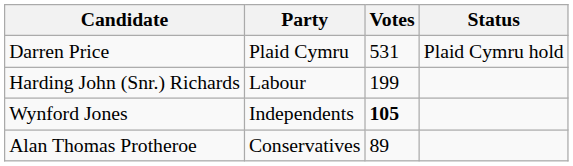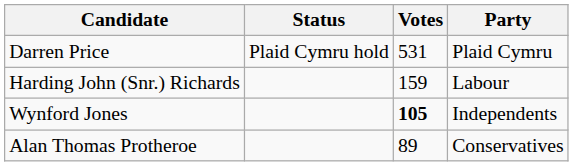 <table class="wikitable sortable">
 <tr>
 <th>Candidate</th>
+<th>Status</th>
+<th>Votes</th>
 <th>Party</th>
-<th>Votes</th>
-<th>Status</th>
 </tr>
 <tr>
 <td>Darren Price</td>
+<td>Plaid Cymru hold</td>
+<td>531</td>
 <td>Plaid Cymru</td>
-<td>531</td>
-<td>Plaid Cymru hold</td>
 </tr>
 <tr>
 <td>Harding John (Snr.) Richards</td>
+<td></td>
+<td>159</td>
 <td>Labour</td>
-<td>199</td>
-<td></td>
 </tr>
 <tr>
 <td>Wynford Jones</td>
+<td></td>
+<td><strong>105</strong></td>
 <td>Independents</td>
-<td><strong>105</strong></td>
-<td></td>
 </tr>
 <tr>
 <td>Alan Thomas Protheroe</td>
+<td></td>
+<td>89</td>
 <td>Conservatives</td>
-<td>89</td>
-<td></td>
 </tr>
 </table>
